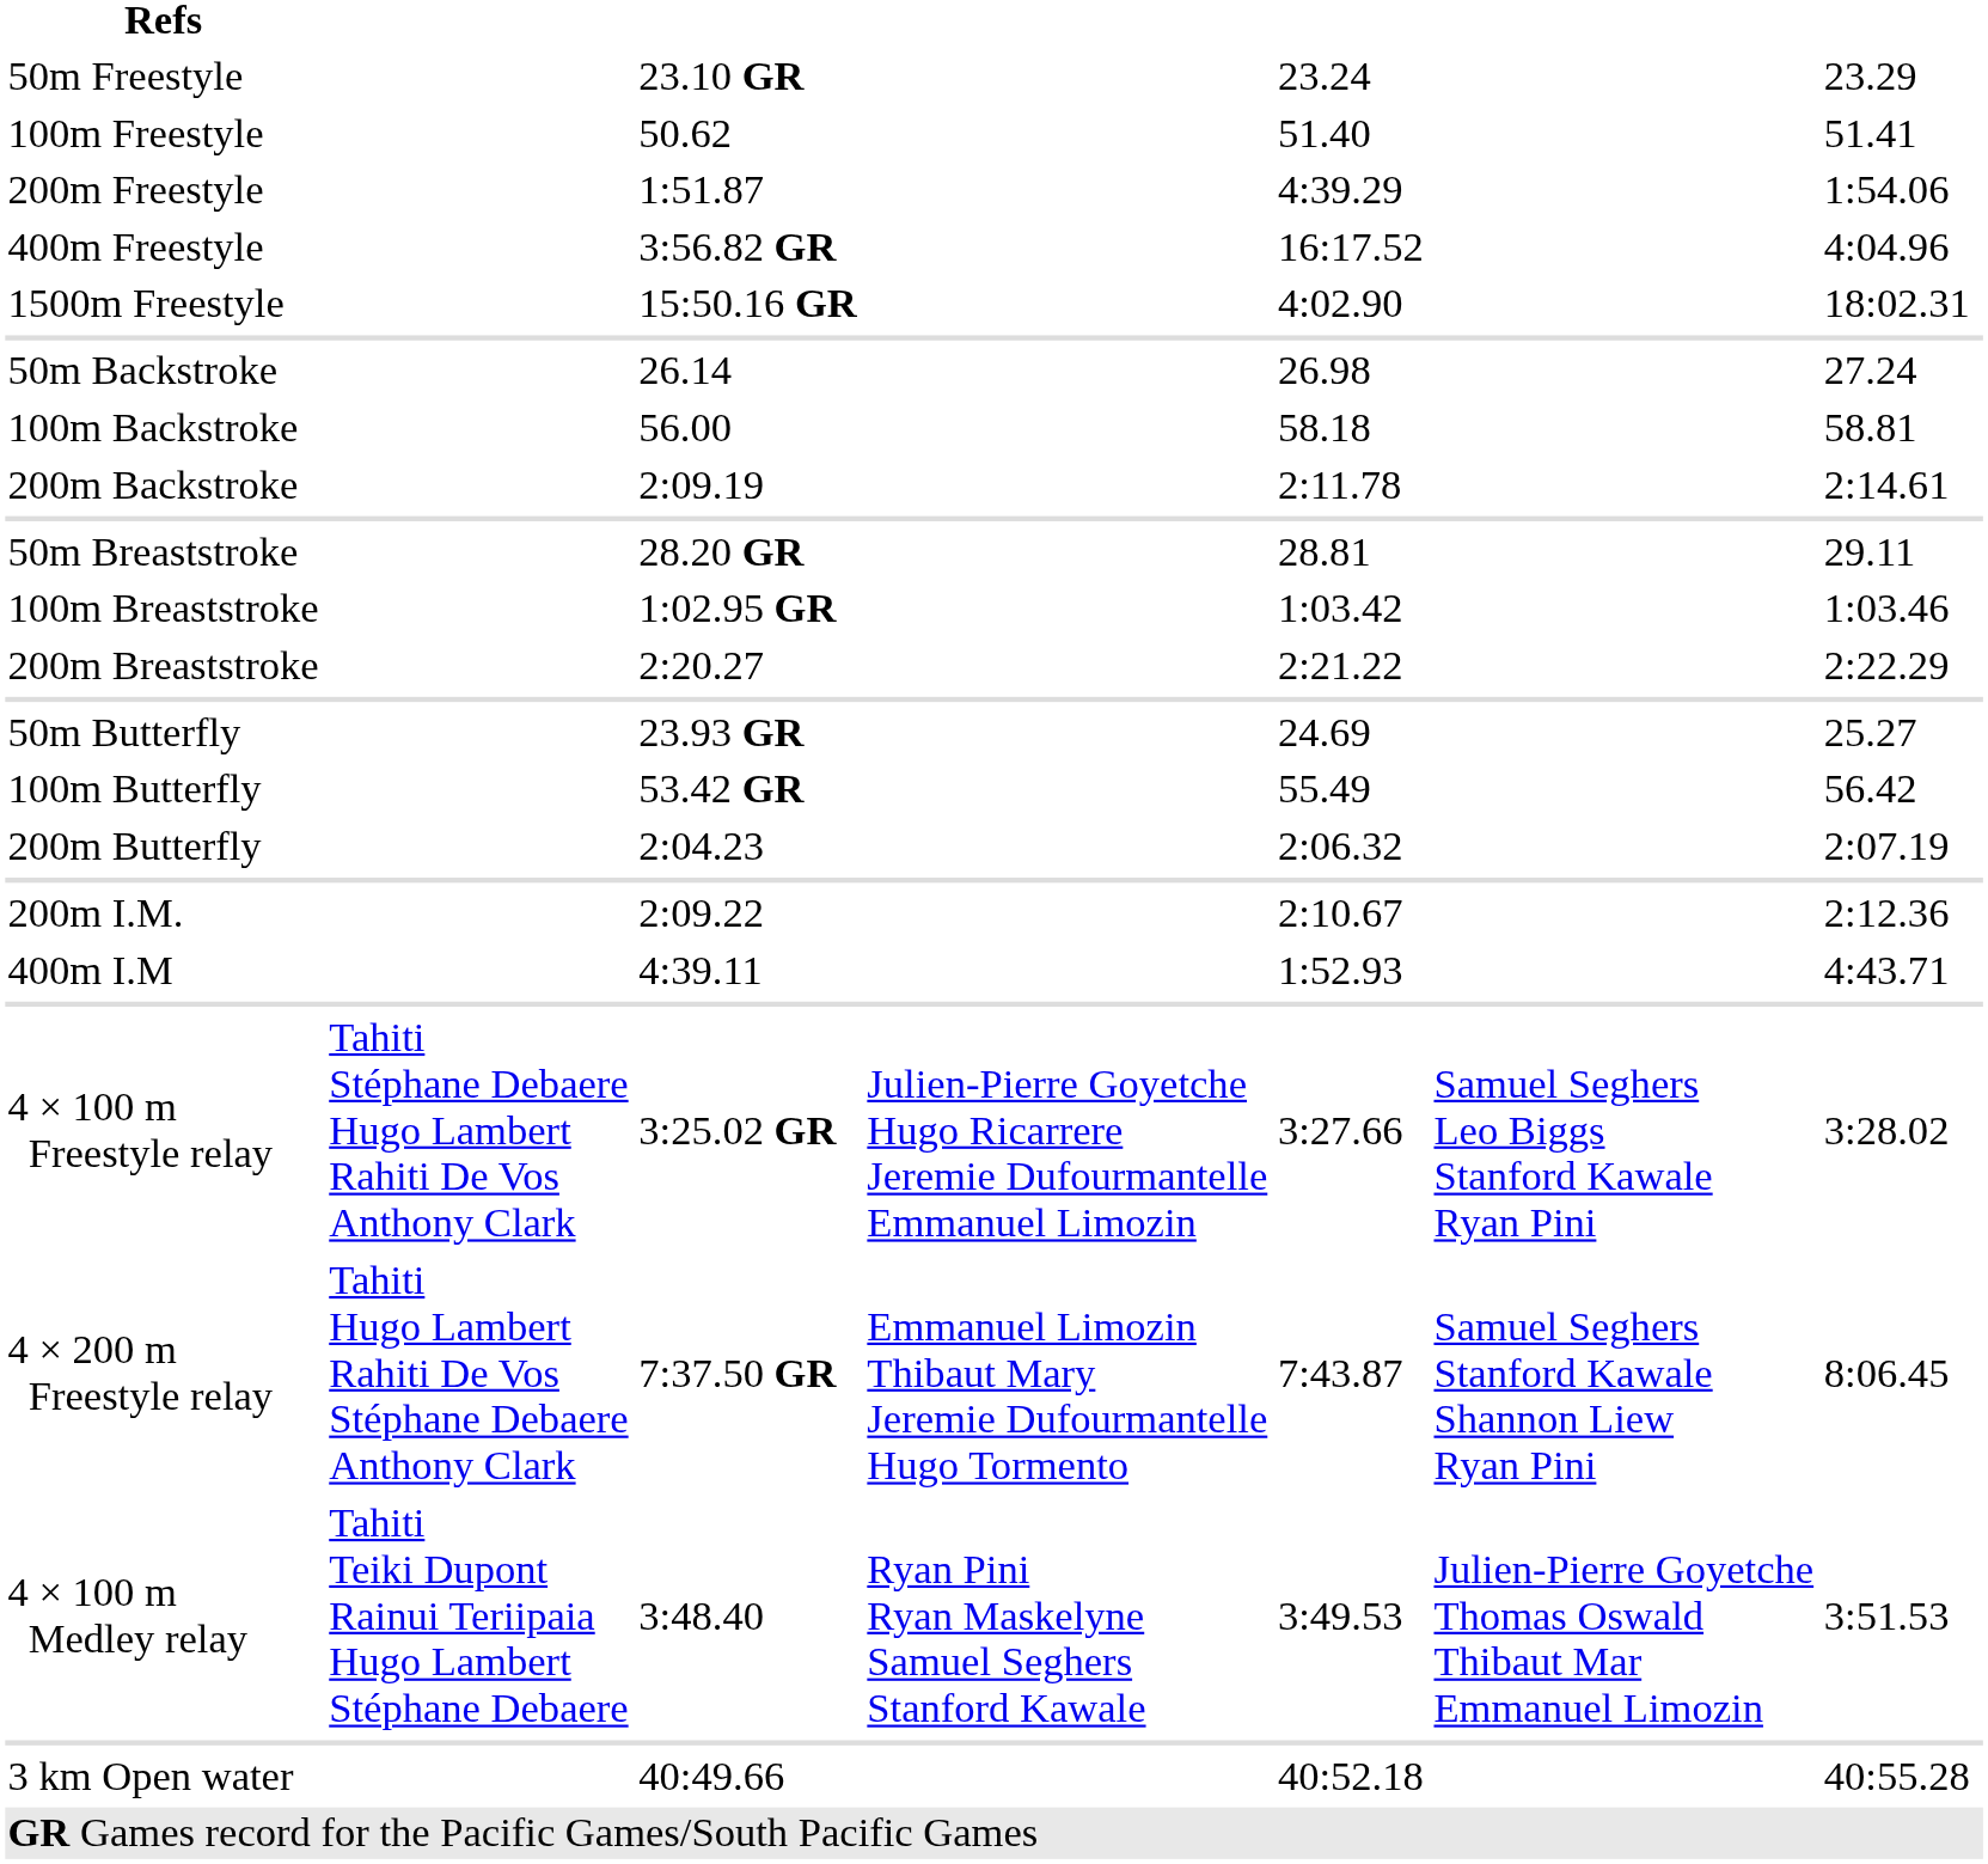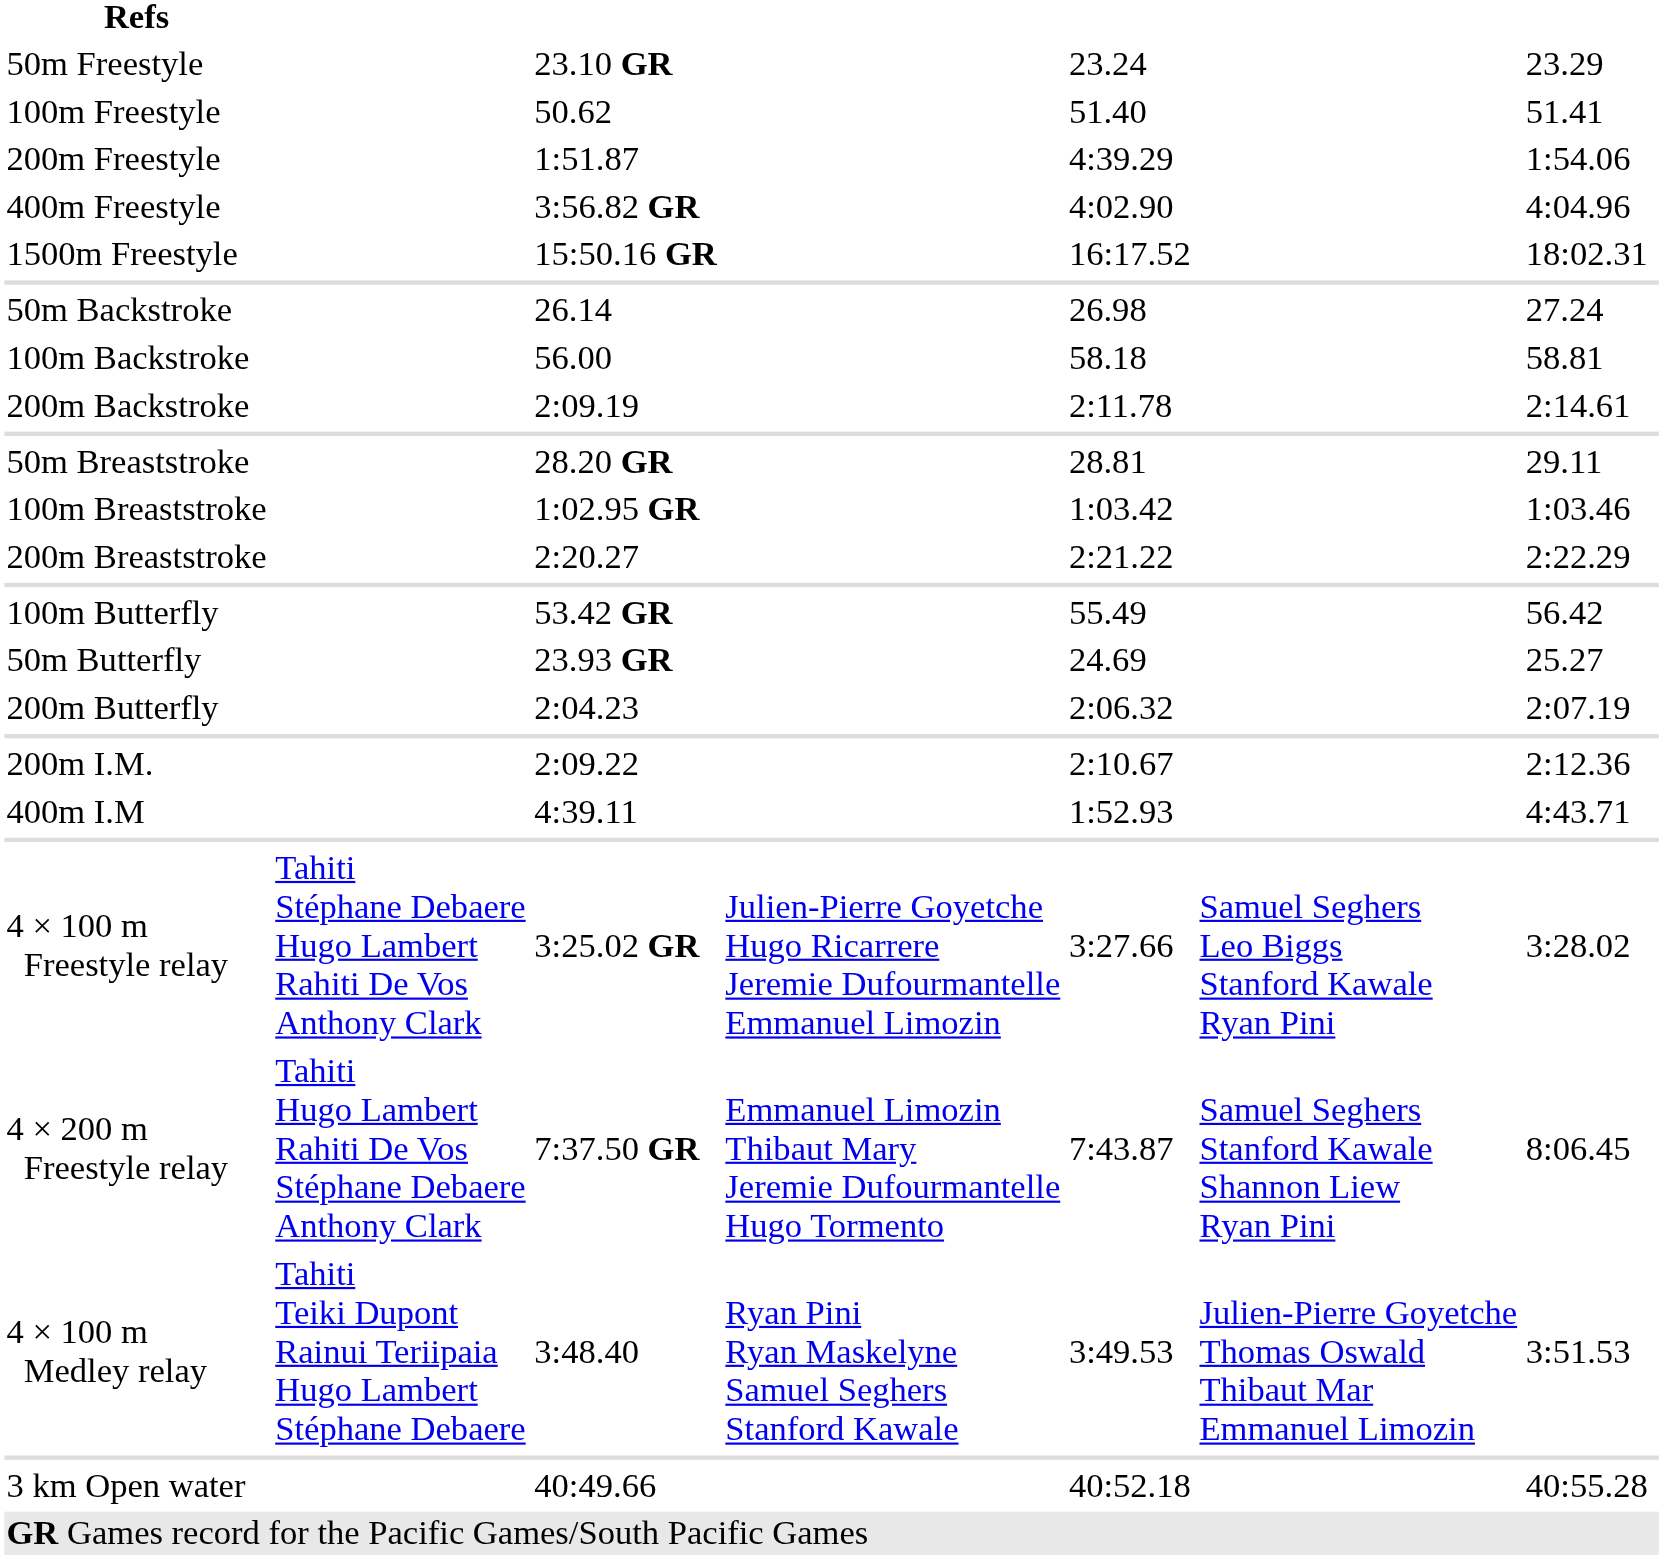 <table>
 <tr>
 <th>Refs</th>
 </tr>
 <tr>
 <td>50m Freestyle</td>
 <td></td>
 <td>23.10 <strong>GR</strong></td>
 <td></td>
 <td>23.24</td>
 <td></td>
 <td>23.29</td>
 <td align=center></td>
 </tr>
 <tr>
 <td>100m Freestyle</td>
 <td></td>
 <td>50.62</td>
 <td></td>
 <td>51.40</td>
 <td></td>
 <td>51.41</td>
 <td align=center></td>
 </tr>
 <tr>
 <td>200m Freestyle</td>
 <td></td>
 <td>1:51.87</td>
 <td></td>
 <td>4:39.29</td>
 <td></td>
 <td>1:54.06</td>
 <td align=center></td>
 </tr>
 <tr>
 <td>400m Freestyle</td>
 <td></td>
 <td>3:56.82 <strong>GR</strong></td>
 <td></td>
-<td>16:17.52</td>
+<td>4:02.90</td>
 <td></td>
 <td>4:04.96</td>
 <td align=center></td>
 </tr>
 <tr>
 <td>1500m Freestyle</td>
 <td></td>
 <td>15:50.16 <strong>GR</strong></td>
 <td></td>
-<td>4:02.90</td>
+<td>16:17.52</td>
 <td></td>
 <td>18:02.31</td>
 <td align=center></td>
 </tr>
 <tr bgcolor=#DDDDDD>
 <td colspan=8></td>
 </tr>
 <tr>
 <td>50m Backstroke</td>
 <td></td>
 <td>26.14</td>
 <td></td>
 <td>26.98</td>
 <td></td>
 <td>27.24</td>
 <td align=center></td>
 </tr>
 <tr>
 <td>100m Backstroke</td>
 <td></td>
 <td>56.00</td>
 <td></td>
 <td>58.18</td>
 <td></td>
 <td>58.81</td>
 <td align=center></td>
 </tr>
 <tr>
 <td>200m Backstroke</td>
 <td></td>
 <td>2:09.19</td>
 <td></td>
 <td>2:11.78</td>
 <td></td>
 <td>2:14.61</td>
 <td align=center></td>
 </tr>
 <tr bgcolor=#DDDDDD>
 <td colspan=8></td>
 </tr>
 <tr>
 <td>50m Breaststroke</td>
 <td></td>
 <td>28.20 <strong>GR</strong></td>
 <td></td>
 <td>28.81</td>
 <td></td>
 <td>29.11</td>
 <td align=center></td>
 </tr>
 <tr>
 <td>100m Breaststroke</td>
 <td></td>
 <td>1:02.95 <strong>GR</strong></td>
 <td></td>
 <td>1:03.42</td>
 <td></td>
 <td>1:03.46</td>
 <td align=center></td>
 </tr>
 <tr>
 <td>200m Breaststroke</td>
 <td></td>
 <td>2:20.27</td>
 <td></td>
 <td>2:21.22</td>
 <td></td>
 <td>2:22.29</td>
 <td align=center></td>
 </tr>
 <tr bgcolor=#DDDDDD>
 <td colspan=8></td>
 </tr>
 <tr>
+<td>100m Butterfly</td>
+<td></td>
+<td>53.42 <strong>GR</strong></td>
+<td></td>
+<td>55.49</td>
+<td></td>
+<td>56.42</td>
+<td align=center></td>
+</tr>
+<tr>
 <td>50m Butterfly</td>
 <td></td>
 <td>23.93 <strong>GR</strong></td>
 <td></td>
 <td>24.69</td>
 <td></td>
 <td>25.27</td>
-<td align=center></td>
-</tr>
-<tr>
-<td>100m Butterfly</td>
-<td></td>
-<td>53.42 <strong>GR</strong></td>
-<td></td>
-<td>55.49</td>
-<td></td>
-<td>56.42</td>
 <td align=center></td>
 </tr>
 <tr>
 <td>200m Butterfly</td>
 <td></td>
 <td>2:04.23</td>
 <td></td>
 <td>2:06.32</td>
 <td></td>
 <td>2:07.19</td>
 <td align=center></td>
 </tr>
 <tr bgcolor=#DDDDDD>
 <td colspan=8></td>
 </tr>
 <tr>
 <td>200m I.M.</td>
 <td></td>
 <td>2:09.22</td>
 <td></td>
 <td>2:10.67</td>
 <td></td>
 <td>2:12.36</td>
 <td align=center></td>
 </tr>
 <tr>
 <td>400m I.M</td>
 <td></td>
 <td>4:39.11</td>
 <td></td>
 <td>1:52.93</td>
 <td></td>
 <td>4:43.71</td>
 <td align=center></td>
 </tr>
 <tr bgcolor=#DDDDDD>
 <td colspan=8></td>
 </tr>
 <tr>
 <td>4 × 100 m <br>  Freestyle relay</td>
 <td> <a href='#'>Tahiti</a><br><a href='#'>Stéphane Debaere</a><br><a href='#'>Hugo Lambert</a><br><a href='#'>Rahiti De Vos</a><br><a href='#'>Anthony Clark</a></td>
 <td>3:25.02 <strong>GR</strong></td>
 <td><br><a href='#'>Julien-Pierre Goyetche</a><br><a href='#'>Hugo Ricarrere</a><br><a href='#'>Jeremie Dufourmantelle</a><br><a href='#'>Emmanuel Limozin</a></td>
 <td>3:27.66</td>
 <td><br><a href='#'>Samuel Seghers</a><br><a href='#'>Leo Biggs</a><br><a href='#'>Stanford Kawale</a><br><a href='#'>Ryan Pini</a></td>
 <td>3:28.02</td>
 <td align=center></td>
 </tr>
 <tr>
 <td>4 × 200 m <br>  Freestyle relay</td>
 <td> <a href='#'>Tahiti</a><br><a href='#'>Hugo Lambert</a><br><a href='#'>Rahiti De Vos</a><br><a href='#'>Stéphane Debaere</a><br><a href='#'>Anthony Clark</a></td>
 <td>7:37.50 <strong>GR</strong></td>
 <td><br><a href='#'>Emmanuel Limozin</a><br><a href='#'>Thibaut Mary</a><br><a href='#'>Jeremie Dufourmantelle</a><br><a href='#'>Hugo Tormento</a></td>
 <td>7:43.87</td>
 <td><br><a href='#'>Samuel Seghers</a><br><a href='#'>Stanford Kawale</a><br><a href='#'>Shannon Liew</a><br><a href='#'>Ryan Pini</a></td>
 <td>8:06.45</td>
 <td align=center></td>
 </tr>
 <tr>
 <td>4 × 100 m <br>  Medley relay</td>
 <td> <a href='#'>Tahiti</a><br><a href='#'>Teiki Dupont</a><br><a href='#'>Rainui Teriipaia</a><br><a href='#'>Hugo Lambert</a><br><a href='#'>Stéphane Debaere</a></td>
 <td>3:48.40</td>
 <td><br><a href='#'>Ryan Pini</a><br><a href='#'>Ryan Maskelyne</a><br><a href='#'>Samuel Seghers</a><br><a href='#'>Stanford Kawale</a></td>
 <td>3:49.53</td>
 <td><br><a href='#'>Julien-Pierre Goyetche</a><br><a href='#'>Thomas Oswald</a><br><a href='#'>Thibaut Mar</a><br><a href='#'>Emmanuel Limozin</a></td>
 <td>3:51.53</td>
 <td align=center></td>
 </tr>
 <tr bgcolor=#DDDDDD>
 <td colspan=8></td>
 </tr>
 <tr>
 <td>3 km Open water </td>
 <td></td>
 <td>40:49.66</td>
 <td></td>
 <td>40:52.18</td>
 <td></td>
 <td>40:55.28</td>
 <td align=center></td>
 </tr>
 <tr bgcolor= e8e8e8>
 <td colspan=8><span><strong>GR</strong> Games record for the Pacific Games/South Pacific Games</span></td>
 </tr>
 </table>
